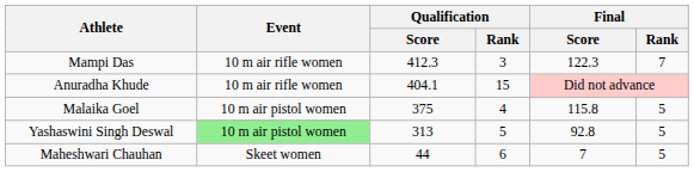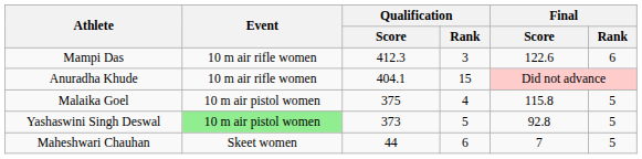 <table class="wikitable" width="80%" style="text-align:center; font-size:90%">
 <tr>
 <th rowspan="2" width="20%">Athlete</th>
 <th rowspan="2" width="18%">Event</th>
 <th colspan="2">Qualification</th>
 <th colspan="2">Final</th>
 </tr>
 <tr>
 <th width="11%">Score</th>
 <th width="5%">Rank</th>
 <th width="11%">Score</th>
 <th width="5%">Rank</th>
 </tr>
 <tr>
 <td>Mampi Das</td>
 <td align=center>10 m air rifle women</td>
 <td align=center>412.3</td>
 <td align=center>3 <strong></strong></td>
-<td align=center>122.3</td>
-<td align=center>7</td>
+<td align=center>122.6</td>
+<td align=center>6</td>
 </tr>
 <tr>
 <td>Anuradha Khude</td>
 <td align=center>10 m air rifle women</td>
 <td align=center>404.1</td>
 <td align=center>15</td>
 <td align=center colspan=2 bgcolor=#ffcccc>Did not advance</td>
 </tr>
 <tr>
 <td>Malaika Goel</td>
 <td align=center>10 m air pistol women</td>
 <td align=center>375</td>
 <td align=center>4 <strong></strong></td>
 <td align=center>115.8</td>
 <td align=center>5</td>
 </tr>
 <tr>
 <td>Yashaswini Singh Deswal</td>
 <td align=center style="background: lightgreen;">10 m air pistol women</td>
-<td align=center>313</td>
+<td align=center>373</td>
 <td align=center>5 <strong></strong></td>
 <td align=center>92.8</td>
 <td align=center>5</td>
 </tr>
 <tr>
 <td>Maheshwari Chauhan</td>
 <td align=center>Skeet women</td>
 <td align=center>44</td>
 <td align=center>6 <strong></strong></td>
 <td align=center>7</td>
 <td align=center>5</td>
 </tr>
 </table>
